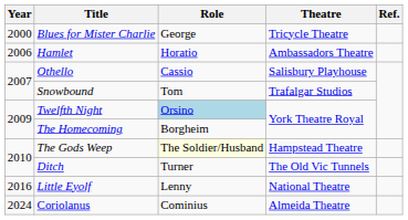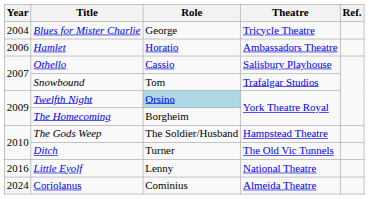 <table class="wikitable">
 <tr>
 <th>Year</th>
 <th>Title</th>
 <th>Role</th>
 <th>Theatre</th>
 <th>Ref.</th>
 </tr>
 <tr>
-<td>2000</td>
+<td>2004</td>
 <td><em><a href='#'>Blues for Mister Charlie</a></em></td>
 <td>George</td>
 <td><a href='#'>Tricycle Theatre</a></td>
 <td></td>
 </tr>
 <tr>
 <td>2006</td>
 <td><em><a href='#'>Hamlet</a></em></td>
 <td><a href='#'>Horatio</a></td>
 <td><a href='#'>Ambassadors Theatre</a></td>
 <td></td>
 </tr>
 <tr>
 <td rowspan="2">2007</td>
 <td><em><a href='#'>Othello</a></em></td>
 <td><a href='#'>Cassio</a></td>
 <td><a href='#'>Salisbury Playhouse</a></td>
 <td rowspan="4"></td>
 </tr>
 <tr>
 <td><em>Snowbound</em></td>
 <td>Tom</td>
 <td><a href='#'>Trafalgar Studios</a></td>
 </tr>
 <tr>
 <td rowspan="2">2009</td>
 <td><em><a href='#'>Twelfth Night</a></em></td>
 <td style="background: lightblue;"><a href='#'>Orsino</a></td>
 <td rowspan="2"><a href='#'>York Theatre Royal</a></td>
 </tr>
 <tr>
 <td><em><a href='#'>The Homecoming</a></em></td>
 <td>Borgheim</td>
 </tr>
 <tr>
 <td rowspan="2">2010</td>
 <td><em>The Gods Weep</em></td>
-<td style="background: lightyellow;">The Soldier/Husband</td>
+<td>The Soldier/Husband</td>
 <td><a href='#'>Hampstead Theatre</a></td>
 <td></td>
 </tr>
 <tr>
 <td><em><a href='#'>Ditch</a></em></td>
 <td>Turner</td>
 <td><a href='#'>The Old Vic Tunnels</a></td>
 <td></td>
 </tr>
 <tr>
 <td>2016</td>
 <td><em><a href='#'>Little Eyolf</a></em></td>
 <td>Lenny</td>
 <td><a href='#'>National Theatre</a></td>
 <td></td>
 </tr>
 <tr>
 <td>2024</td>
 <td><a href='#'>Coriolanus</a></td>
 <td>Cominius</td>
 <td><a href='#'>Almeida Theatre</a></td>
 <td></td>
 </tr>
 </table>
